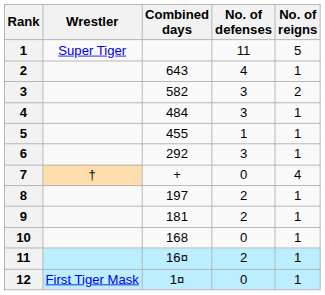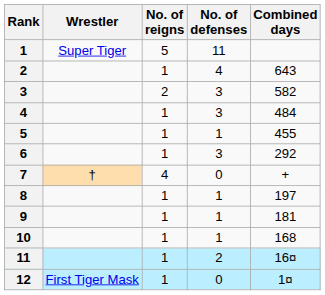 <table class="wikitable sortable" style="text-align: center">
 <tr>
 <th>Rank</th>
 <th>Wrestler</th>
+<th data-sort-type="number">No. of<br>reigns</th>
+<th data-sort-type="number">No. of<br>defenses</th>
 <th data-sort-type="number">Combined<br>days</th>
-<th data-sort-type="number">No. of<br>defenses</th>
-<th data-sort-type="number">No. of<br>reigns</th>
 </tr>
 <tr>
 <th>1</th>
 <td><a href='#'>Super Tiger </a></td>
+<td>5</td>
+<td>11</td>
 <td></td>
-<td>11</td>
-<td>5</td>
 </tr>
 <tr>
 <th>2</th>
 <td></td>
+<td>1</td>
+<td>4</td>
 <td>643</td>
-<td>4</td>
-<td>1</td>
 </tr>
 <tr>
 <th>3</th>
 <td></td>
+<td>2</td>
+<td>3</td>
 <td>582</td>
-<td>3</td>
-<td>2</td>
 </tr>
 <tr>
 <th>4</th>
 <td></td>
+<td>1</td>
+<td>3</td>
 <td>484</td>
-<td>3</td>
-<td>1</td>
 </tr>
 <tr>
 <th>5</th>
 <td></td>
-<td>455</td>
 <td>1</td>
 <td>1</td>
+<td>455</td>
 </tr>
 <tr>
 <th>6</th>
 <td></td>
+<td>1</td>
+<td>3</td>
 <td>292</td>
-<td>3</td>
-<td>1</td>
 </tr>
 <tr>
 <th>7</th>
 <td style="background: #ffdead;"> †</td>
+<td>4</td>
+<td>0</td>
 <td>+</td>
-<td>0</td>
-<td>4</td>
 </tr>
 <tr>
 <th>8</th>
 <td></td>
+<td>1</td>
+<td>1</td>
 <td>197</td>
-<td>2</td>
-<td>1</td>
 </tr>
 <tr>
 <th>9</th>
 <td></td>
+<td>1</td>
+<td>1</td>
 <td>181</td>
-<td>2</td>
-<td>1</td>
 </tr>
 <tr>
 <th>10</th>
 <td></td>
+<td>1</td>
+<td>1</td>
 <td>168</td>
-<td>0</td>
-<td>1</td>
 </tr>
 <tr style="background-color:#bbeeff">
 <th>11</th>
 <td></td>
+<td>1</td>
+<td>2</td>
 <td>16¤</td>
-<td>2</td>
-<td>1</td>
 </tr>
 <tr style="background-color:#bbeeff">
 <th>12</th>
 <td><a href='#'>First Tiger Mask</a></td>
+<td>1</td>
+<td>0</td>
 <td>1¤</td>
-<td>0</td>
-<td>1</td>
 </tr>
 </table>
